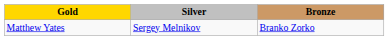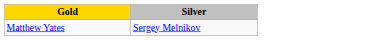 <table class="wikitable" style="text-align:left">
 <tr align="center">
 <td width=200 bgcolor=gold><strong>Gold</strong></td>
 <td width=200 bgcolor=silver><strong>Silver</strong></td>
-<td width=200 bgcolor=CC9966><strong>Bronze</strong></td>
 </tr>
 <tr>
 <td><a href='#'>Matthew Yates</a><br><em></em></td>
 <td><a href='#'>Sergey Melnikov</a><br><em></em></td>
-<td><a href='#'>Branko Zorko</a><br><em></em></td>
 </tr>
 </table>
